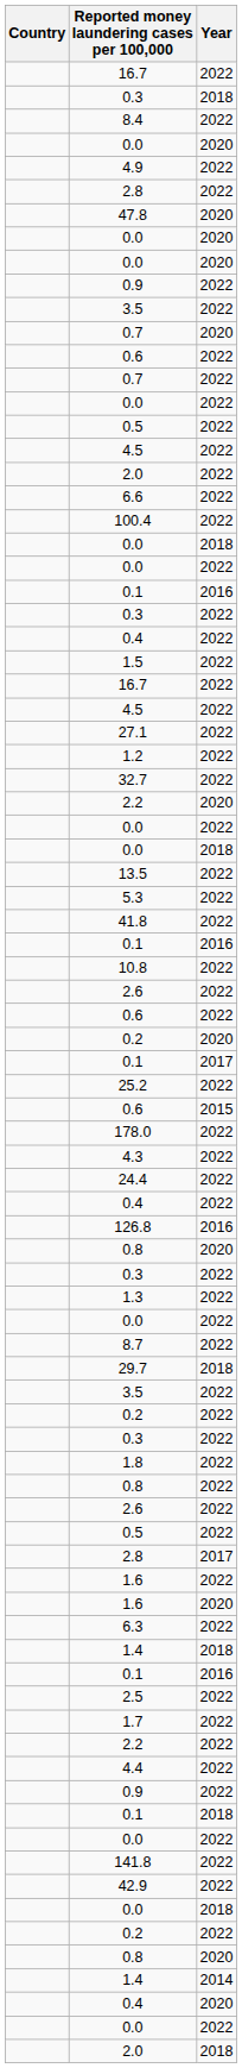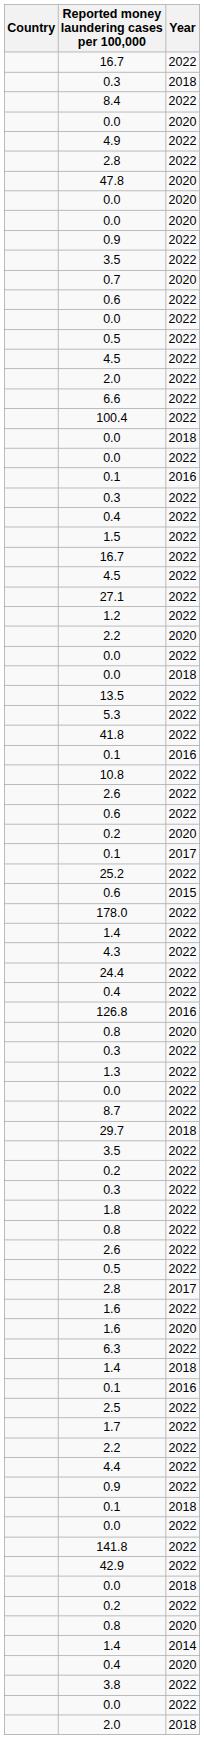 <table class="wikitable sortable sticky-header col1left" style="text-align:center;">
 <tr>
 <th>Country</th>
 <th>Reported money<br>laundering cases<br>per 100,000</th>
 <th>Year</th>
 </tr>
 <tr>
 <td></td>
 <td>16.7</td>
 <td>2022</td>
 </tr>
 <tr>
 <td></td>
 <td>0.3</td>
 <td>2018</td>
 </tr>
 <tr>
 <td></td>
 <td>8.4</td>
 <td>2022</td>
 </tr>
 <tr>
 <td></td>
 <td>0.0</td>
 <td>2020</td>
 </tr>
 <tr>
 <td></td>
 <td>4.9</td>
 <td>2022</td>
 </tr>
 <tr>
 <td></td>
 <td>2.8</td>
 <td>2022</td>
 </tr>
 <tr>
 <td></td>
 <td>47.8</td>
 <td>2020</td>
 </tr>
 <tr>
 <td></td>
 <td>0.0</td>
 <td>2020</td>
 </tr>
 <tr>
 <td></td>
 <td>0.0</td>
 <td>2020</td>
 </tr>
 <tr>
 <td></td>
 <td>0.9</td>
 <td>2022</td>
 </tr>
 <tr>
 <td></td>
 <td>3.5</td>
 <td>2022</td>
 </tr>
 <tr>
 <td></td>
 <td>0.7</td>
 <td>2020</td>
 </tr>
 <tr>
 <td></td>
 <td>0.6</td>
-<td>2022</td>
-</tr>
-<tr>
-<td></td>
-<td>0.7</td>
 <td>2022</td>
 </tr>
 <tr>
 <td></td>
 <td>0.0</td>
 <td>2022</td>
 </tr>
 <tr>
 <td></td>
 <td>0.5</td>
 <td>2022</td>
 </tr>
 <tr>
 <td></td>
 <td>4.5</td>
 <td>2022</td>
 </tr>
 <tr>
 <td></td>
 <td>2.0</td>
 <td>2022</td>
 </tr>
 <tr>
 <td></td>
 <td>6.6</td>
 <td>2022</td>
 </tr>
 <tr>
 <td></td>
 <td>100.4</td>
 <td>2022</td>
 </tr>
 <tr>
 <td></td>
 <td>0.0</td>
 <td>2018</td>
 </tr>
 <tr>
 <td></td>
 <td>0.0</td>
 <td>2022</td>
 </tr>
 <tr>
 <td></td>
 <td>0.1</td>
 <td>2016</td>
 </tr>
 <tr>
 <td></td>
 <td>0.3</td>
 <td>2022</td>
 </tr>
 <tr>
 <td></td>
 <td>0.4</td>
 <td>2022</td>
 </tr>
 <tr>
 <td></td>
 <td>1.5</td>
 <td>2022</td>
 </tr>
 <tr>
 <td></td>
 <td>16.7</td>
 <td>2022</td>
 </tr>
 <tr>
 <td></td>
 <td>4.5</td>
 <td>2022</td>
 </tr>
 <tr>
 <td></td>
 <td>27.1</td>
 <td>2022</td>
 </tr>
 <tr>
 <td></td>
 <td>1.2</td>
 <td>2022</td>
 </tr>
 <tr>
 <td></td>
-<td>32.7</td>
-<td>2022</td>
-</tr>
-<tr>
-<td></td>
 <td>2.2</td>
 <td>2020</td>
 </tr>
 <tr>
 <td></td>
 <td>0.0</td>
 <td>2022</td>
 </tr>
 <tr>
 <td></td>
 <td>0.0</td>
 <td>2018</td>
 </tr>
 <tr>
 <td></td>
 <td>13.5</td>
 <td>2022</td>
 </tr>
 <tr>
 <td></td>
 <td>5.3</td>
 <td>2022</td>
 </tr>
 <tr>
 <td></td>
 <td>41.8</td>
 <td>2022</td>
 </tr>
 <tr>
 <td></td>
 <td>0.1</td>
 <td>2016</td>
 </tr>
 <tr>
 <td></td>
 <td>10.8</td>
 <td>2022</td>
 </tr>
 <tr>
 <td></td>
 <td>2.6</td>
 <td>2022</td>
 </tr>
 <tr>
 <td></td>
 <td>0.6</td>
 <td>2022</td>
 </tr>
 <tr>
 <td></td>
 <td>0.2</td>
 <td>2020</td>
 </tr>
 <tr>
 <td></td>
 <td>0.1</td>
 <td>2017</td>
 </tr>
 <tr>
 <td></td>
 <td>25.2</td>
 <td>2022</td>
 </tr>
 <tr>
 <td></td>
 <td>0.6</td>
 <td>2015</td>
 </tr>
 <tr>
 <td></td>
 <td>178.0</td>
+<td>2022</td>
+</tr>
+<tr>
+<td></td>
+<td>1.4</td>
 <td>2022</td>
 </tr>
 <tr>
 <td></td>
 <td>4.3</td>
 <td>2022</td>
 </tr>
 <tr>
 <td></td>
 <td>24.4</td>
 <td>2022</td>
 </tr>
 <tr>
 <td></td>
 <td>0.4</td>
 <td>2022</td>
 </tr>
 <tr>
 <td></td>
 <td>126.8</td>
 <td>2016</td>
 </tr>
 <tr>
 <td></td>
 <td>0.8</td>
 <td>2020</td>
 </tr>
 <tr>
 <td></td>
 <td>0.3</td>
 <td>2022</td>
 </tr>
 <tr>
 <td></td>
 <td>1.3</td>
 <td>2022</td>
 </tr>
 <tr>
 <td></td>
 <td>0.0</td>
 <td>2022</td>
 </tr>
 <tr>
 <td></td>
 <td>8.7</td>
 <td>2022</td>
 </tr>
 <tr>
 <td></td>
 <td>29.7</td>
 <td>2018</td>
 </tr>
 <tr>
 <td></td>
 <td>3.5</td>
 <td>2022</td>
 </tr>
 <tr>
 <td></td>
 <td>0.2</td>
 <td>2022</td>
 </tr>
 <tr>
 <td></td>
 <td>0.3</td>
 <td>2022</td>
 </tr>
 <tr>
 <td></td>
 <td>1.8</td>
 <td>2022</td>
 </tr>
 <tr>
 <td></td>
 <td>0.8</td>
 <td>2022</td>
 </tr>
 <tr>
 <td></td>
 <td>2.6</td>
 <td>2022</td>
 </tr>
 <tr>
 <td></td>
 <td>0.5</td>
 <td>2022</td>
 </tr>
 <tr>
 <td></td>
 <td>2.8</td>
 <td>2017</td>
 </tr>
 <tr>
 <td></td>
 <td>1.6</td>
 <td>2022</td>
 </tr>
 <tr>
 <td></td>
 <td>1.6</td>
 <td>2020</td>
 </tr>
 <tr>
 <td></td>
 <td>6.3</td>
 <td>2022</td>
 </tr>
 <tr>
 <td></td>
 <td>1.4</td>
 <td>2018</td>
 </tr>
 <tr>
 <td></td>
 <td>0.1</td>
 <td>2016</td>
 </tr>
 <tr>
 <td></td>
 <td>2.5</td>
 <td>2022</td>
 </tr>
 <tr>
 <td></td>
 <td>1.7</td>
 <td>2022</td>
 </tr>
 <tr>
 <td></td>
 <td>2.2</td>
 <td>2022</td>
 </tr>
 <tr>
 <td></td>
 <td>4.4</td>
 <td>2022</td>
 </tr>
 <tr>
 <td></td>
 <td>0.9</td>
 <td>2022</td>
 </tr>
 <tr>
 <td></td>
 <td>0.1</td>
 <td>2018</td>
 </tr>
 <tr>
 <td></td>
 <td>0.0</td>
 <td>2022</td>
 </tr>
 <tr>
 <td></td>
 <td>141.8</td>
 <td>2022</td>
 </tr>
 <tr>
 <td></td>
 <td>42.9</td>
 <td>2022</td>
 </tr>
 <tr>
 <td></td>
 <td>0.0</td>
 <td>2018</td>
 </tr>
 <tr>
 <td></td>
 <td>0.2</td>
 <td>2022</td>
 </tr>
 <tr>
 <td></td>
 <td>0.8</td>
 <td>2020</td>
 </tr>
 <tr>
 <td></td>
 <td>1.4</td>
 <td>2014</td>
 </tr>
 <tr>
 <td></td>
 <td>0.4</td>
 <td>2020</td>
 </tr>
 <tr>
 <td></td>
+<td>3.8</td>
+<td>2022</td>
+</tr>
+<tr>
+<td></td>
 <td>0.0</td>
 <td>2022</td>
 </tr>
 <tr>
 <td></td>
 <td>2.0</td>
 <td>2018</td>
 </tr>
 </table>
